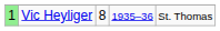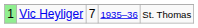 <table class="wikitable">
 <tr>
 </tr>
 <tr>
 <td style="background: lightgreen;">1</td>
 <td><a href='#'>Vic Heyliger</a></td>
-<td>8</td>
+<td>7</td>
 <td style="font-size:80%;"><a href='#'>1935–36</a></td>
 <td style="font-size:80%;">St. Thomas</td>
 </tr>
 </table>
